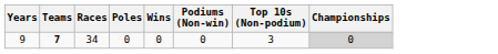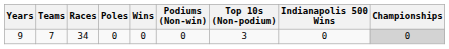 <table class="wikitable" style="text-align:center; font-size:95%">
 <tr>
 <th>Years</th>
 <th>Teams</th>
 <th>Races</th>
 <th>Poles</th>
 <th>Wins</th>
 <th>Podiums<br>(Non-win)</th>
 <th>Top 10s<br>(Non-podium)</th>
+<th>Indianapolis 500<br>Wins</th>
 <th>Championships</th>
 </tr>
 <tr>
 <td>9</td>
-<td><strong>7</strong></td>
+<td>7</td>
 <td>34</td>
 <td>0</td>
 <td>0</td>
 <td>0</td>
 <td>3</td>
+<td>0</td>
 <td style="background: lightgrey;">0</td>
 </tr>
 </table>
